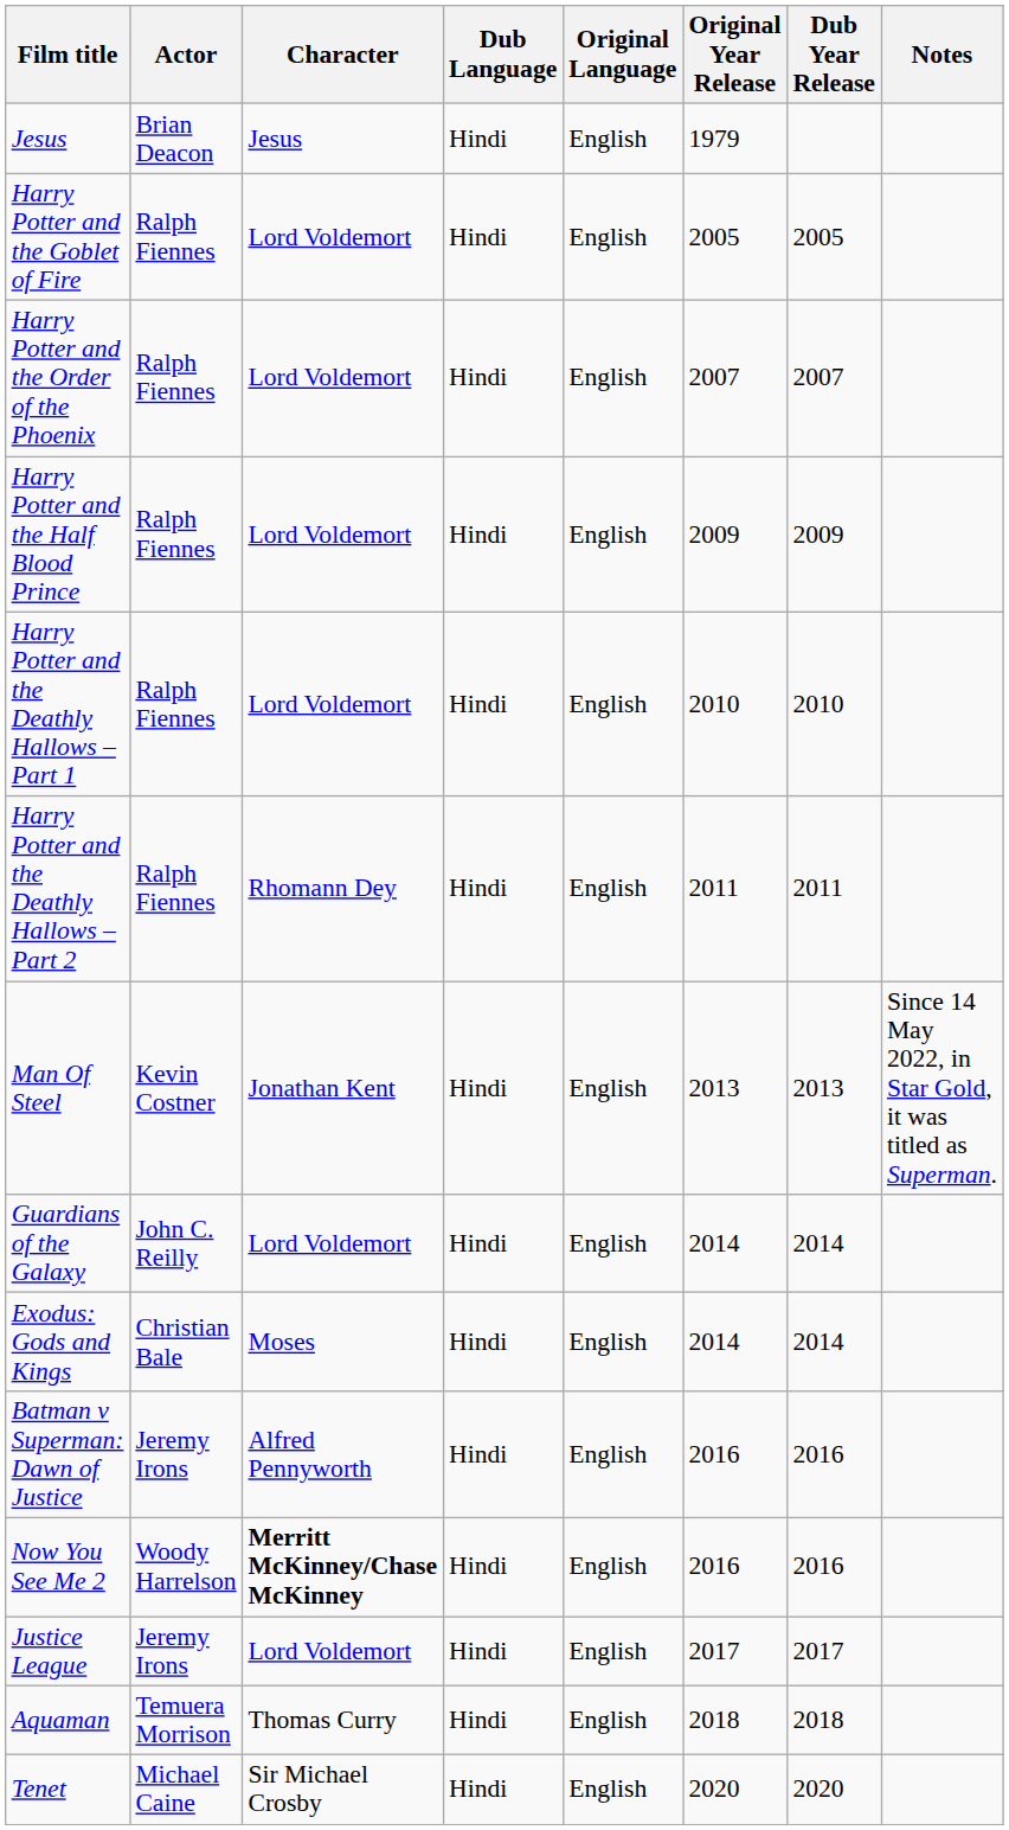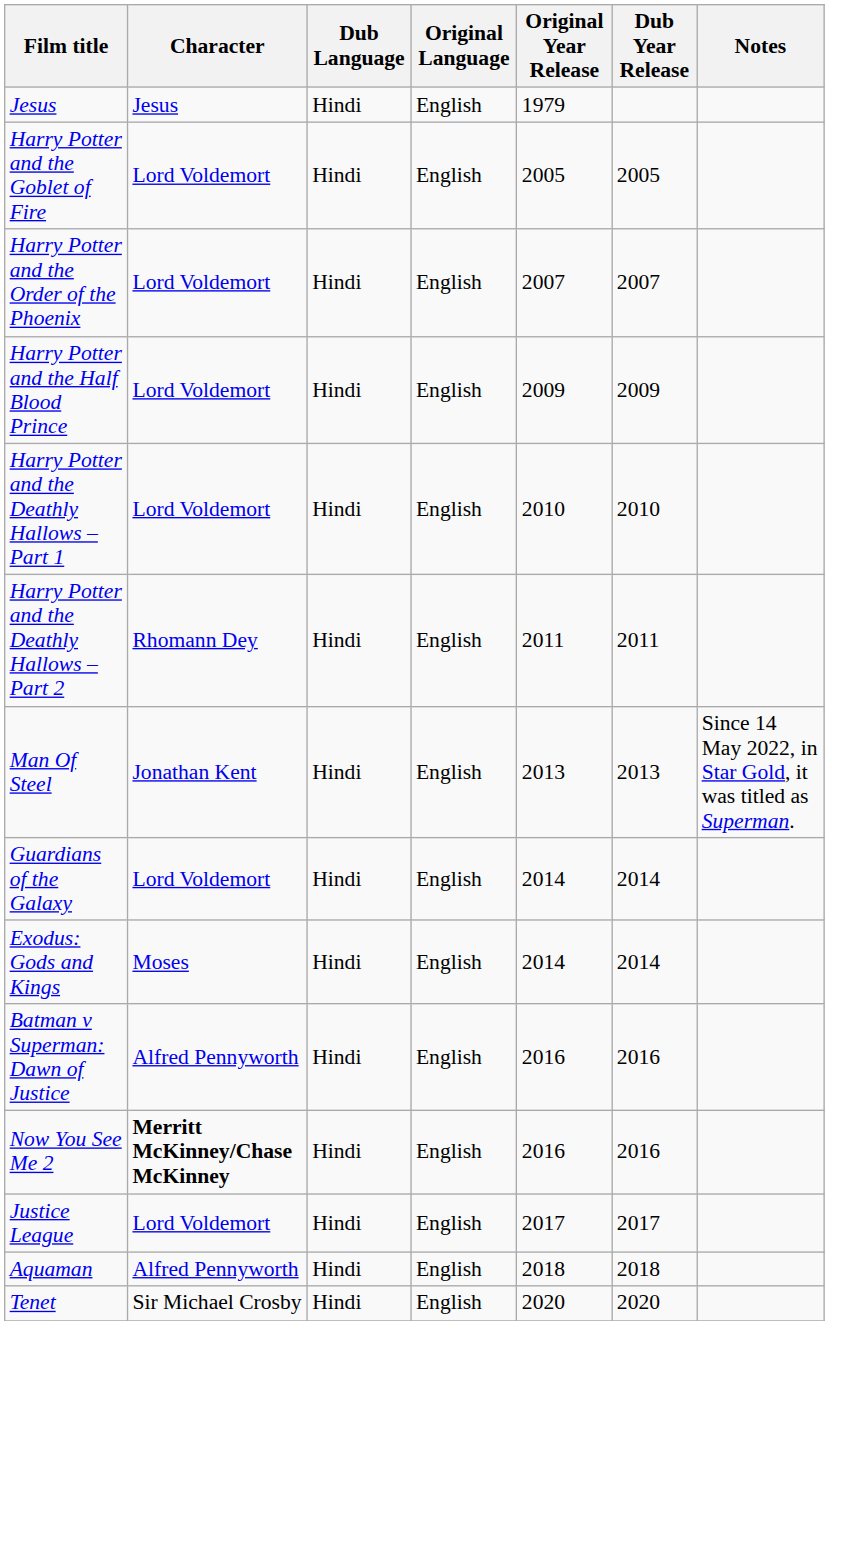 <table class="wikitable">
 <tr>
 <th>Film title</th>
-<th>Actor</th>
 <th>Character</th>
 <th>Dub Language</th>
 <th>Original Language</th>
 <th>Original Year Release</th>
 <th>Dub Year Release</th>
 <th>Notes</th>
 </tr>
 <tr>
 <td><em><a href='#'>Jesus</a></em></td>
-<td><a href='#'>Brian Deacon</a></td>
 <td><a href='#'>Jesus</a></td>
 <td>Hindi</td>
 <td>English</td>
 <td>1979</td>
 <td></td>
 <td></td>
 </tr>
 <tr>
 <td><a href='#'><em>Harry Potter and the Goblet of Fire</em></a></td>
-<td><a href='#'>Ralph Fiennes</a></td>
 <td><a href='#'>Lord Voldemort</a></td>
 <td>Hindi</td>
 <td>English</td>
 <td>2005</td>
 <td>2005</td>
 <td></td>
 </tr>
 <tr>
 <td><a href='#'><em>Harry Potter and the Order of the Phoenix</em></a></td>
-<td><a href='#'>Ralph Fiennes</a></td>
 <td><a href='#'>Lord Voldemort</a></td>
 <td>Hindi</td>
 <td>English</td>
 <td>2007</td>
 <td>2007</td>
 <td></td>
 </tr>
 <tr>
 <td><a href='#'><em>Harry Potter and the Half Blood Prince</em></a></td>
-<td><a href='#'>Ralph Fiennes</a></td>
 <td><a href='#'>Lord Voldemort</a></td>
 <td>Hindi</td>
 <td>English</td>
 <td>2009</td>
 <td>2009</td>
 <td></td>
 </tr>
 <tr>
 <td><em><a href='#'>Harry Potter and the Deathly Hallows – Part 1</a></em></td>
-<td><a href='#'>Ralph Fiennes</a></td>
 <td><a href='#'>Lord Voldemort</a></td>
 <td>Hindi</td>
 <td>English</td>
 <td>2010</td>
 <td>2010</td>
 <td></td>
 </tr>
 <tr>
 <td><em><a href='#'>Harry Potter and the Deathly Hallows – Part 2</a></em></td>
-<td><a href='#'>Ralph Fiennes</a></td>
 <td><a href='#'>Rhomann Dey</a></td>
 <td>Hindi</td>
 <td>English</td>
 <td>2011</td>
 <td>2011</td>
 <td></td>
 </tr>
 <tr>
 <td><a href='#'><em>Man Of Steel</em></a></td>
-<td><a href='#'>Kevin Costner</a></td>
 <td><a href='#'>Jonathan Kent</a></td>
 <td>Hindi</td>
 <td>English</td>
 <td>2013</td>
 <td>2013</td>
 <td>Since 14 May 2022, in <a href='#'>Star Gold</a>, it was titled as <em><a href='#'>Superman</a></em>.</td>
 </tr>
 <tr>
 <td><a href='#'><em>Guardians of the Galaxy</em></a></td>
-<td><a href='#'>John C. Reilly</a></td>
 <td><a href='#'>Lord Voldemort</a></td>
 <td>Hindi</td>
 <td>English</td>
 <td>2014</td>
 <td>2014</td>
 <td></td>
 </tr>
 <tr>
 <td><em><a href='#'>Exodus: Gods and Kings</a></em></td>
-<td><a href='#'>Christian Bale</a></td>
 <td><a href='#'>Moses</a></td>
 <td>Hindi</td>
 <td>English</td>
 <td>2014</td>
 <td>2014</td>
 <td></td>
 </tr>
 <tr>
 <td><em><a href='#'>Batman v Superman: Dawn of Justice</a></em></td>
-<td><a href='#'>Jeremy Irons</a></td>
 <td><a href='#'>Alfred Pennyworth</a></td>
 <td>Hindi</td>
 <td>English</td>
 <td>2016</td>
 <td>2016</td>
 <td></td>
 </tr>
 <tr>
 <td><em><a href='#'>Now You See Me 2</a></em></td>
-<td><a href='#'>Woody Harrelson</a></td>
 <td><strong>Merritt McKinney/Chase McKinney</strong></td>
 <td>Hindi</td>
 <td>English</td>
 <td>2016</td>
 <td>2016</td>
 <td></td>
 </tr>
 <tr>
 <td><a href='#'><em>Justice League</em></a></td>
-<td><a href='#'>Jeremy Irons</a></td>
 <td><a href='#'>Lord Voldemort</a></td>
 <td>Hindi</td>
 <td>English</td>
 <td>2017</td>
 <td>2017</td>
 <td></td>
 </tr>
 <tr>
 <td><a href='#'><em>Aquaman</em></a></td>
-<td><a href='#'>Temuera Morrison</a></td>
-<td>Thomas Curry</td>
+<td><a href='#'>Alfred Pennyworth</a></td>
 <td>Hindi</td>
 <td>English</td>
 <td>2018</td>
 <td>2018</td>
 <td></td>
 </tr>
 <tr>
 <td><a href='#'><em>Tenet</em></a></td>
-<td><a href='#'>Michael Caine</a></td>
 <td>Sir Michael Crosby</td>
 <td>Hindi</td>
 <td>English</td>
 <td>2020</td>
 <td>2020</td>
 <td></td>
 </tr>
 </table>
